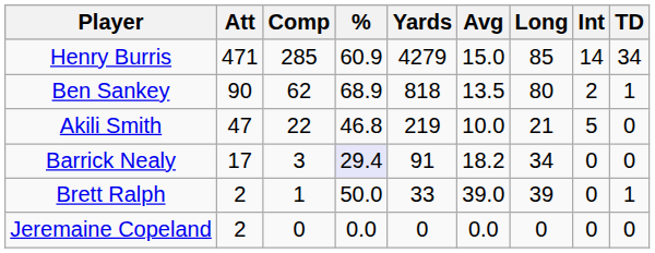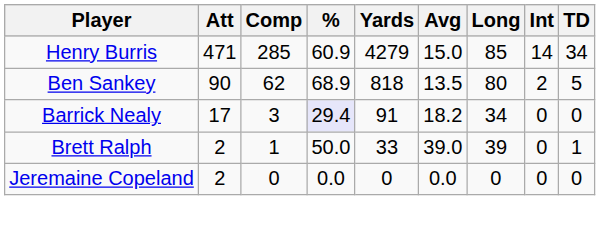 <table class="wikitable">
 <tr ALIGN="center" bgcolor="#c0c0c0">
 <th ALIGN="center">Player</th>
 <th ALIGN="center">Att</th>
 <th ALIGN="center">Comp</th>
 <th ALIGN="center">%</th>
 <th ALIGN="center">Yards</th>
 <th ALIGN="center">Avg</th>
 <th ALIGN="center">Long</th>
 <th ALIGN="center">Int</th>
 <th ALIGN="center">TD</th>
 </tr>
 <tr align="center">
 <td><a href='#'>Henry Burris</a></td>
 <td>471</td>
 <td>285</td>
 <td>60.9</td>
 <td>4279</td>
 <td>15.0</td>
 <td>85</td>
 <td>14</td>
 <td>34</td>
 </tr>
 <tr align="center">
 <td><a href='#'>Ben Sankey</a></td>
 <td>90</td>
 <td>62</td>
 <td>68.9</td>
 <td>818</td>
 <td>13.5</td>
 <td>80</td>
 <td>2</td>
-<td>1</td>
-</tr>
-<tr align="center">
-<td><a href='#'>Akili Smith</a></td>
-<td>47</td>
-<td>22</td>
-<td>46.8</td>
-<td>219</td>
-<td>10.0</td>
-<td>21</td>
 <td>5</td>
-<td>0</td>
 </tr>
 <tr align="center">
 <td><a href='#'>Barrick Nealy</a></td>
 <td>17</td>
 <td>3</td>
 <td style="background: lavender;">29.4</td>
 <td>91</td>
 <td>18.2</td>
 <td>34</td>
 <td>0</td>
 <td>0</td>
 </tr>
 <tr align="center">
 <td><a href='#'>Brett Ralph</a></td>
 <td>2</td>
 <td>1</td>
 <td>50.0</td>
 <td>33</td>
 <td>39.0</td>
 <td>39</td>
 <td>0</td>
 <td>1</td>
 </tr>
 <tr align="center">
 <td><a href='#'>Jeremaine Copeland</a></td>
 <td>2</td>
 <td>0</td>
 <td>0.0</td>
 <td>0</td>
 <td>0.0</td>
 <td>0</td>
 <td>0</td>
 <td>0</td>
 </tr>
 </table>
